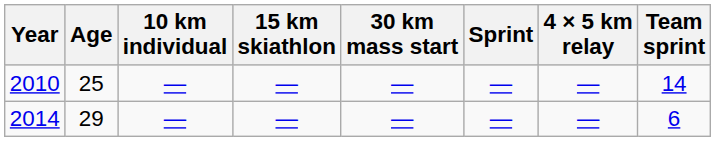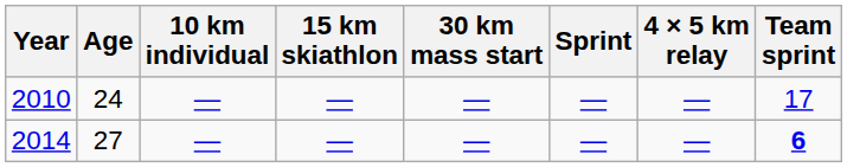 <table class="wikitable" style="text-align: center;">
 <tr>
 <th scope="col">Year</th>
 <th scope="col">Age</th>
 <th scope="col">10 km<br>individual</th>
 <th scope="col">15 km<br>skiathlon</th>
 <th scope="col">30 km<br>mass start</th>
 <th scope="col">Sprint</th>
 <th scope="col">4 × 5 km<br>relay</th>
 <th scope="col">Team<br>sprint</th>
 </tr>
 <tr>
 <td><a href='#'>2010</a></td>
-<td>25</td>
+<td>24</td>
 <td><a href='#'>—</a></td>
 <td><a href='#'>—</a></td>
 <td><a href='#'>—</a></td>
 <td><a href='#'>—</a></td>
 <td><a href='#'>—</a></td>
-<td><a href='#'>14</a></td>
+<td><a href='#'>17</a></td>
 </tr>
 <tr>
 <td><a href='#'>2014</a></td>
-<td>29</td>
+<td>27</td>
 <td><a href='#'>—</a></td>
 <td><a href='#'>—</a></td>
 <td><a href='#'>—</a></td>
 <td><a href='#'>—</a></td>
 <td><a href='#'>—</a></td>
-<td><a href='#'>6</a></td>
+<td><strong><a href='#'>6</a></strong></td>
 </tr>
 </table>
